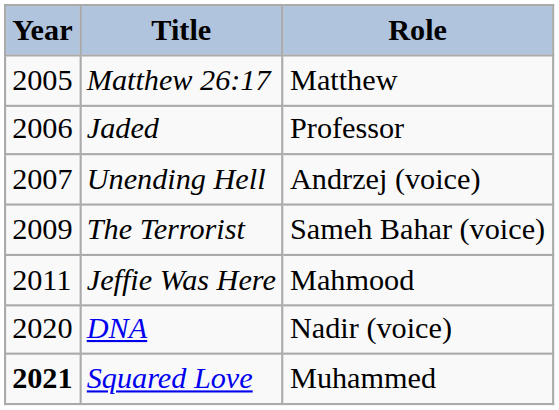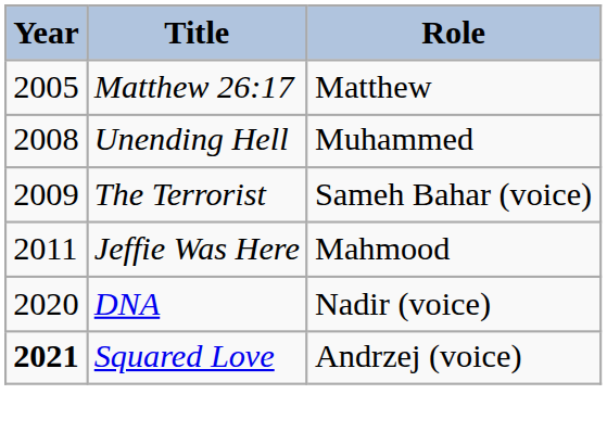 <table class="wikitable" style="font-size:90%">
 <tr style="text-align:center;">
 <th style="background:#B0C4DE;">Year</th>
 <th style="background:#B0C4DE;">Title</th>
 <th style="background:#B0C4DE;">Role</th>
 </tr>
 <tr>
 <td>2005</td>
 <td><em>Matthew 26:17</em></td>
 <td>Matthew</td>
 </tr>
 <tr>
-<td>2006</td>
-<td><em>Jaded</em></td>
-<td>Professor</td>
-</tr>
-<tr>
-<td>2007</td>
+<td>2008</td>
 <td><em>Unending Hell</em></td>
-<td>Andrzej (voice)</td>
+<td>Muhammed</td>
 </tr>
 <tr>
 <td>2009</td>
 <td><em>The Terrorist</em></td>
 <td>Sameh Bahar (voice)</td>
 </tr>
 <tr>
 <td>2011</td>
 <td><em>Jeffie Was Here</em></td>
 <td>Mahmood</td>
 </tr>
 <tr>
 <td>2020</td>
 <td><em><a href='#'>DNA</a></em></td>
 <td>Nadir (voice)</td>
 </tr>
 <tr>
 <td><strong>2021</strong></td>
 <td><em><a href='#'>Squared Love</a></em></td>
-<td>Muhammed</td>
+<td>Andrzej (voice)</td>
 </tr>
 </table>
